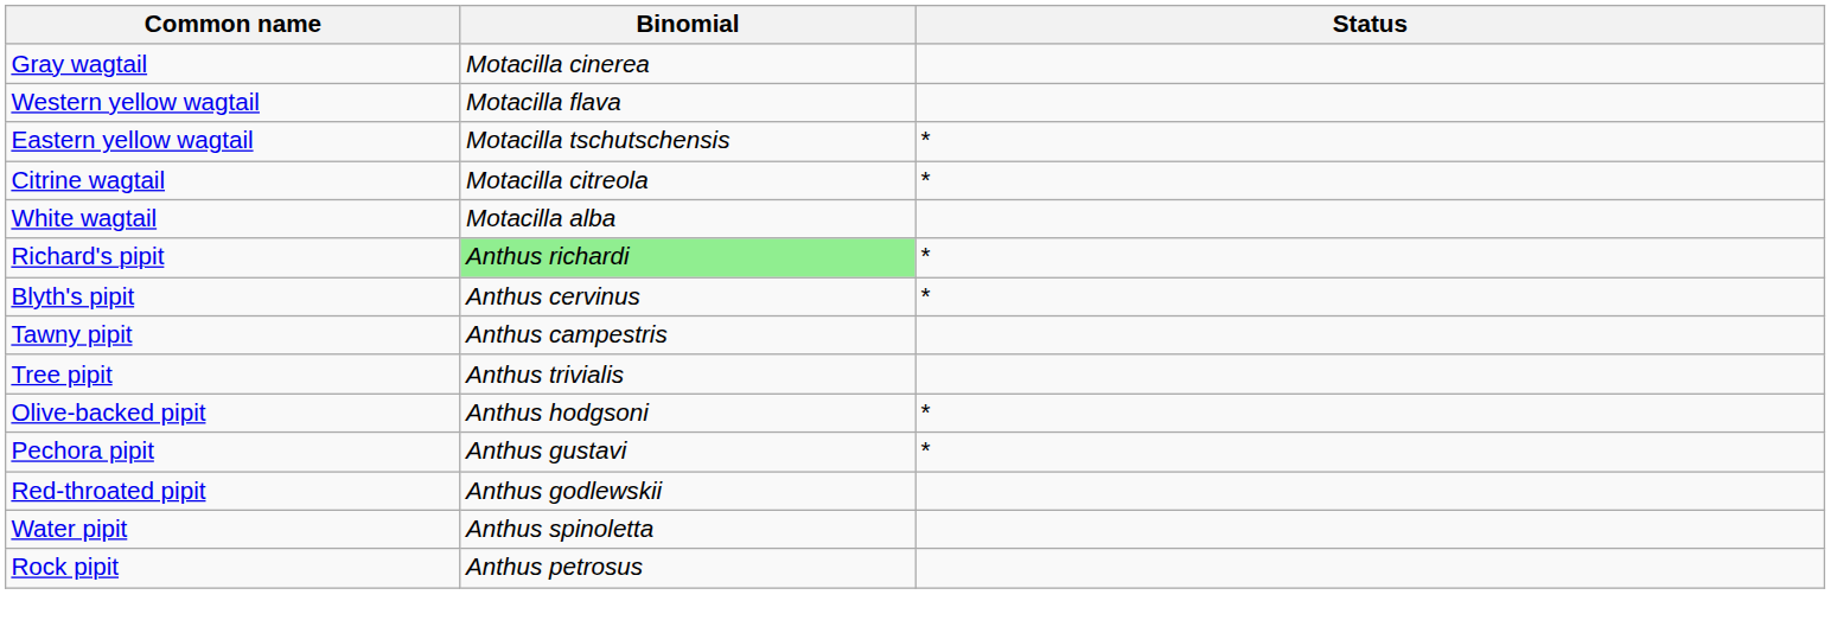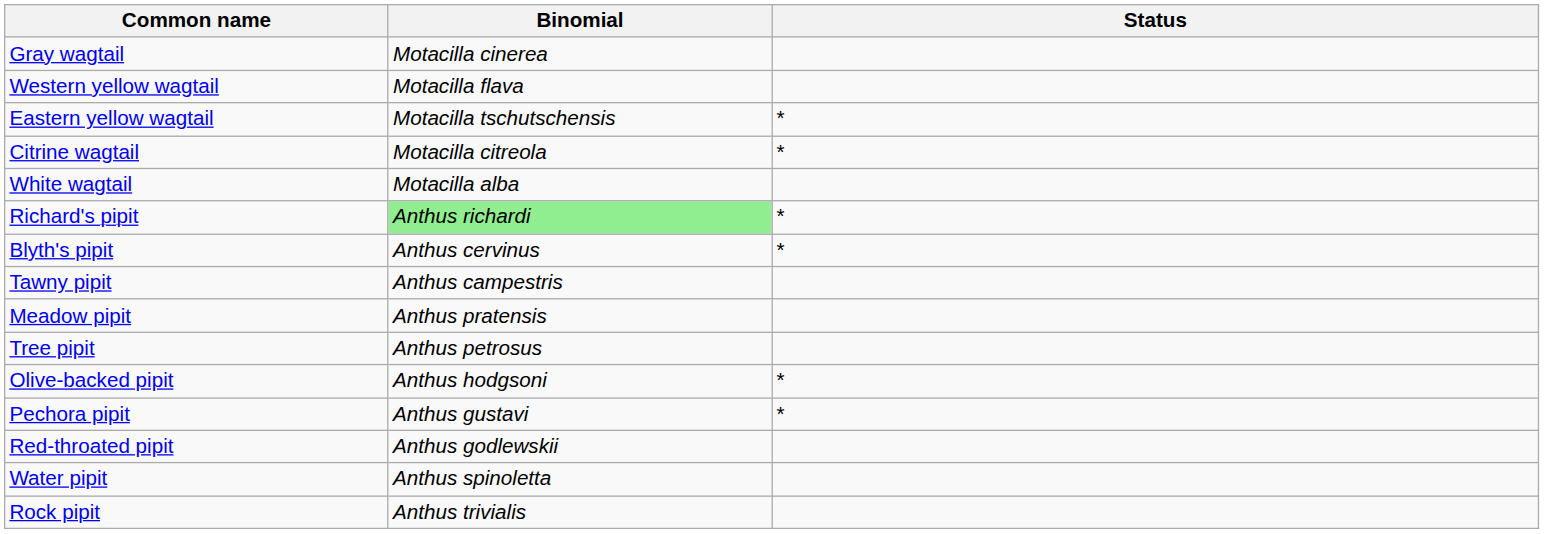 <table width=60% class="wikitable">
 <tr>
 <th width=15%>Common name</th>
 <th width=15%>Binomial</th>
 <th width=30%>Status</th>
 </tr>
 <tr>
 <td><a href='#'>Gray wagtail</a></td>
 <td><em>Motacilla cinerea</em></td>
 <td></td>
 </tr>
 <tr>
 <td><a href='#'>Western yellow wagtail</a></td>
 <td><em>Motacilla flava</em></td>
 <td></td>
 </tr>
 <tr>
 <td><a href='#'>Eastern yellow wagtail</a></td>
 <td><em>Motacilla tschutschensis</em></td>
 <td>*</td>
 </tr>
 <tr>
 <td><a href='#'>Citrine wagtail</a></td>
 <td><em>Motacilla citreola</em></td>
 <td>*</td>
 </tr>
 <tr>
 <td><a href='#'>White wagtail</a></td>
 <td><em>Motacilla alba</em></td>
 <td></td>
 </tr>
 <tr>
 <td><a href='#'>Richard's pipit</a></td>
 <td style="background: lightgreen;"><em>Anthus richardi</em></td>
 <td>*</td>
 </tr>
 <tr>
 <td><a href='#'>Blyth's pipit</a></td>
 <td><em>Anthus cervinus</em></td>
 <td>*</td>
 </tr>
 <tr>
 <td><a href='#'>Tawny pipit</a></td>
 <td><em>Anthus campestris</em></td>
 <td></td>
 </tr>
 <tr>
+<td><a href='#'>Meadow pipit</a></td>
+<td><em>Anthus pratensis</em></td>
+<td></td>
+</tr>
+<tr>
 <td><a href='#'>Tree pipit</a></td>
-<td><em>Anthus trivialis</em></td>
+<td><em>Anthus petrosus</em></td>
 <td></td>
 </tr>
 <tr>
 <td><a href='#'>Olive-backed pipit</a></td>
 <td><em>Anthus hodgsoni</em></td>
 <td>*</td>
 </tr>
 <tr>
 <td><a href='#'>Pechora pipit</a></td>
 <td><em>Anthus gustavi</em></td>
 <td>*</td>
 </tr>
 <tr>
 <td><a href='#'>Red-throated pipit</a></td>
 <td><em>Anthus godlewskii</em></td>
 <td></td>
 </tr>
 <tr>
 <td><a href='#'>Water pipit</a></td>
 <td><em>Anthus spinoletta</em></td>
 <td></td>
 </tr>
 <tr>
 <td><a href='#'>Rock pipit</a></td>
-<td><em>Anthus petrosus</em></td>
+<td><em>Anthus trivialis</em></td>
 <td></td>
 </tr>
 </table>
